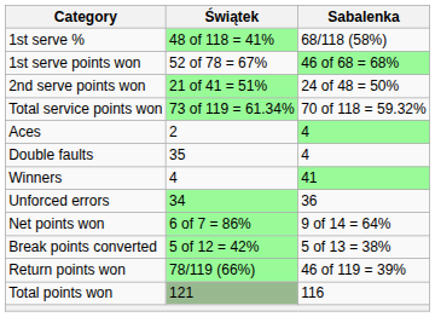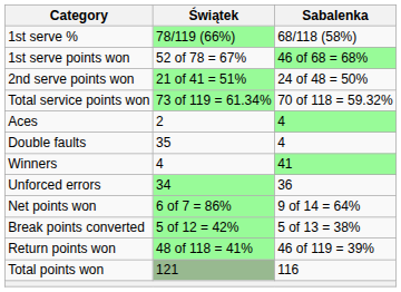 <table class="wikitable">
 <tr>
 <th>Category</th>
 <th> Świątek</th>
 <th> Sabalenka</th>
 </tr>
 <tr>
 <td>1st serve %</td>
-<td bgcolor=98FB98>48 of 118 = 41%</td>
+<td bgcolor=98FB98>78/119 (66%)</td>
 <td>68/118 (58%)</td>
 </tr>
 <tr>
 <td>1st serve points won</td>
 <td>52 of 78 = 67%</td>
 <td bgcolor=98FB98>46 of 68 = 68%</td>
 </tr>
 <tr>
 <td>2nd serve points won</td>
 <td bgcolor=98FB98>21 of 41 = 51%</td>
 <td>24 of 48 = 50%</td>
 </tr>
 <tr>
 <td>Total service points won</td>
 <td bgcolor=98FB98>73 of 119 = 61.34%</td>
 <td>70 of 118 = 59.32%</td>
 </tr>
 <tr>
 <td>Aces</td>
 <td>2</td>
 <td bgcolor=98FB98>4</td>
 </tr>
 <tr>
 <td>Double faults</td>
 <td>35</td>
 <td>4</td>
 </tr>
 <tr>
 <td>Winners</td>
 <td>4</td>
 <td bgcolor=98FB98>41</td>
 </tr>
 <tr>
 <td>Unforced errors</td>
 <td bgcolor=98FB98>34</td>
 <td>36</td>
 </tr>
 <tr>
 <td>Net points won</td>
 <td bgcolor=98FB98>6 of 7 = 86%</td>
 <td>9 of 14 = 64%</td>
 </tr>
 <tr>
 <td>Break points converted</td>
 <td bgcolor=98FB98>5 of 12 = 42%</td>
 <td>5 of 13 = 38%</td>
 </tr>
 <tr>
 <td>Return points won</td>
-<td bgcolor=98FB98>78/119 (66%)</td>
+<td bgcolor=98FB98>48 of 118 = 41%</td>
 <td>46 of 119 = 39%</td>
 </tr>
 <tr>
 <td>Total points won</td>
 <td bgcolor=98FB989>121</td>
 <td>116</td>
 </tr>
 <tr>
 <th colspan=3></th>
 </tr>
 </table>
